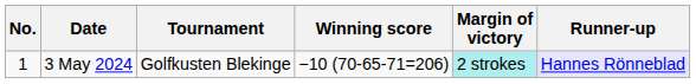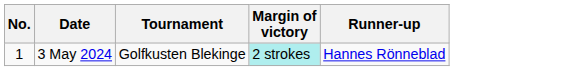 <table class="wikitable" style="font-size:95%;">
 <tr>
 <th>No.</th>
 <th>Date</th>
 <th>Tournament</th>
-<th>Winning score</th>
 <th>Margin of<br>victory</th>
 <th>Runner-up</th>
 </tr>
 <tr>
 <td align=center>1</td>
 <td align=right>3 May <a href='#'>2024</a></td>
 <td>Golfkusten Blekinge</td>
-<td>−10 (70-65-71=206)</td>
 <td style="background: paleturquoise;">2 strokes</td>
-<td style="background: lavender;"> <a href='#'>Hannes Rönneblad</a></td>
+<td> <a href='#'>Hannes Rönneblad</a></td>
 </tr>
 </table>
